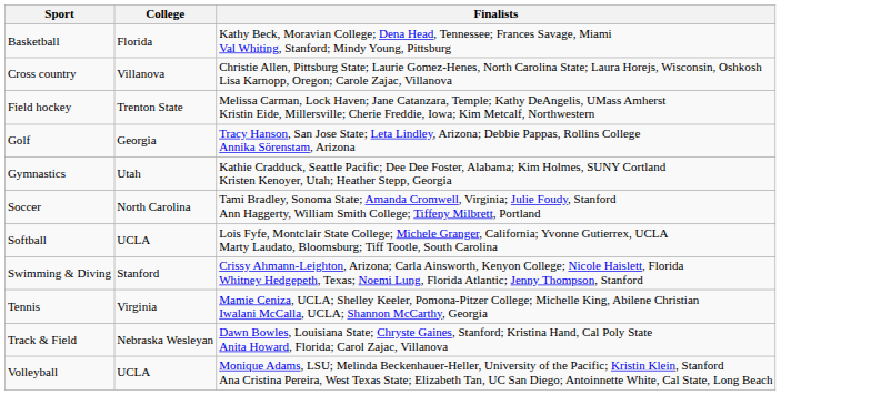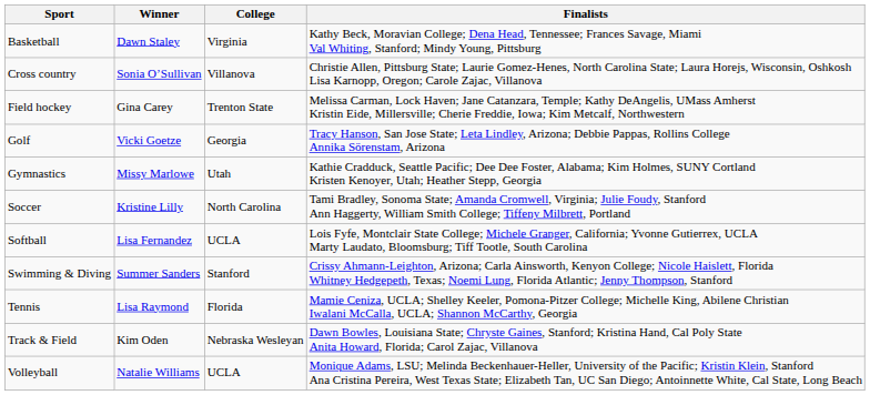 <table class="wikitable">
 <tr>
 <th>Sport</th>
+<th>Winner</th>
 <th>College</th>
 <th>Finalists</th>
 </tr>
 <tr>
 <td>Basketball</td>
-<td>Florida</td>
+<td><a href='#'>Dawn Staley</a></td>
+<td>Virginia</td>
 <td>Kathy Beck, Moravian College; <a href='#'>Dena Head</a>, Tennessee; Frances Savage, Miami<br><a href='#'>Val Whiting</a>, Stanford; Mindy Young, Pittsburg</td>
 </tr>
 <tr>
 <td>Cross country</td>
+<td><a href='#'>Sonia O’Sullivan</a></td>
 <td>Villanova</td>
 <td>Christie Allen, Pittsburg State; Laurie Gomez-Henes, North Carolina State; Laura Horejs, Wisconsin, Oshkosh<br>Lisa Karnopp, Oregon; Carole Zajac, Villanova</td>
 </tr>
 <tr>
 <td>Field hockey</td>
+<td>Gina Carey</td>
 <td>Trenton State</td>
 <td>Melissa Carman, Lock Haven; Jane Catanzara, Temple; Kathy DeAngelis, UMass Amherst<br>Kristin Eide, Millersville; Cherie Freddie, Iowa; Kim Metcalf, Northwestern</td>
 </tr>
 <tr>
 <td>Golf</td>
+<td><a href='#'>Vicki Goetze</a></td>
 <td>Georgia</td>
 <td><a href='#'>Tracy Hanson</a>, San Jose State; <a href='#'>Leta Lindley</a>, Arizona; Debbie Pappas, Rollins College<br><a href='#'>Annika Sörenstam</a>, Arizona</td>
 </tr>
 <tr>
 <td>Gymnastics</td>
+<td><a href='#'>Missy Marlowe</a></td>
 <td>Utah</td>
 <td>Kathie Cradduck, Seattle Pacific; Dee Dee Foster, Alabama; Kim Holmes, SUNY Cortland<br>Kristen Kenoyer, Utah; Heather Stepp, Georgia</td>
 </tr>
 <tr>
 <td>Soccer</td>
+<td><a href='#'>Kristine Lilly</a></td>
 <td>North Carolina</td>
 <td>Tami Bradley, Sonoma State; <a href='#'>Amanda Cromwell</a>, Virginia; <a href='#'>Julie Foudy</a>, Stanford<br>Ann Haggerty, William Smith College; <a href='#'>Tiffeny Milbrett</a>, Portland</td>
 </tr>
 <tr>
 <td>Softball</td>
+<td><a href='#'>Lisa Fernandez</a></td>
 <td>UCLA</td>
 <td>Lois Fyfe, Montclair State College; <a href='#'>Michele Granger</a>, California; Yvonne Gutierrex, UCLA<br>Marty Laudato, Bloomsburg; Tiff Tootle, South Carolina</td>
 </tr>
 <tr>
 <td>Swimming & Diving</td>
+<td><a href='#'>Summer Sanders</a></td>
 <td>Stanford</td>
 <td><a href='#'>Crissy Ahmann-Leighton</a>, Arizona; Carla Ainsworth, Kenyon College; <a href='#'>Nicole Haislett</a>, Florida<br><a href='#'>Whitney Hedgepeth</a>, Texas; <a href='#'>Noemi Lung</a>, Florida Atlantic; <a href='#'>Jenny Thompson</a>, Stanford</td>
 </tr>
 <tr>
 <td>Tennis</td>
-<td>Virginia</td>
+<td><a href='#'>Lisa Raymond</a></td>
+<td>Florida</td>
 <td><a href='#'>Mamie Ceniza</a>, UCLA; Shelley Keeler, Pomona-Pitzer College; Michelle King, Abilene Christian<br><a href='#'>Iwalani McCalla</a>, UCLA; <a href='#'>Shannon McCarthy</a>, Georgia</td>
 </tr>
 <tr>
 <td>Track & Field</td>
+<td>Kim Oden</td>
 <td>Nebraska Wesleyan</td>
 <td><a href='#'>Dawn Bowles</a>, Louisiana State; <a href='#'>Chryste Gaines</a>, Stanford; Kristina Hand, Cal Poly State<br><a href='#'>Anita Howard</a>, Florida; Carol Zajac, Villanova</td>
 </tr>
 <tr>
 <td>Volleyball</td>
+<td><a href='#'>Natalie Williams</a></td>
 <td>UCLA</td>
 <td><a href='#'>Monique Adams</a>, LSU; Melinda Beckenhauer-Heller, University of the Pacific; <a href='#'>Kristin Klein</a>, Stanford<br>Ana Cristina Pereira, West Texas State; Elizabeth Tan, UC San Diego; Antoinnette White, Cal State, Long Beach</td>
 </tr>
 </table>
